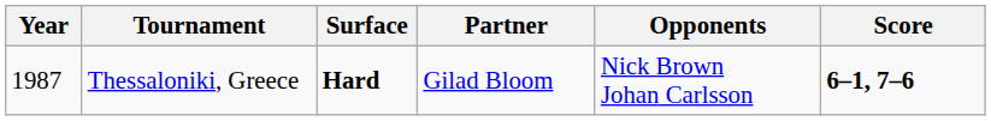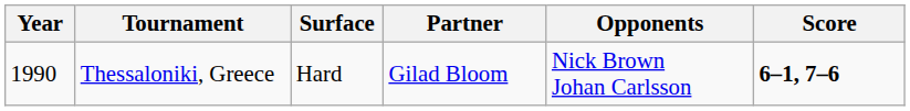 <table class="sortable wikitable" style=font-size:97%>
 <tr>
 <th width=50>Year</th>
 <th width=200>Tournament</th>
 <th width=60>Surface</th>
 <th width=160>Partner</th>
 <th width=200>Opponents</th>
 <th width=160>Score</th>
 </tr>
 <tr>
-<td>1987</td>
+<td>1990</td>
 <td><a href='#'>Thessaloniki</a>, Greece</td>
-<td><strong>Hard</strong></td>
+<td>Hard</td>
 <td> <a href='#'>Gilad Bloom</a></td>
 <td> <a href='#'>Nick Brown</a><br> <a href='#'>Johan Carlsson</a></td>
 <td><strong>6–1, 7–6</strong></td>
 </tr>
 </table>
